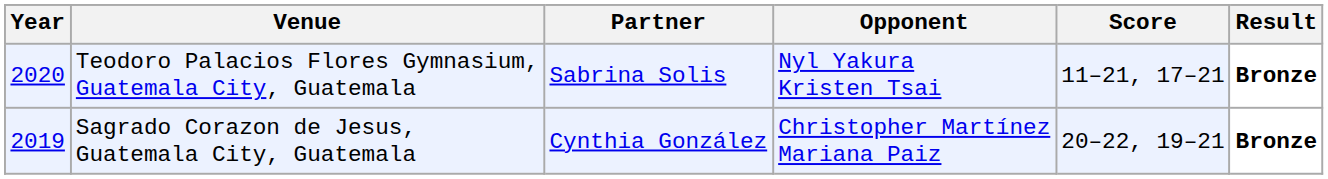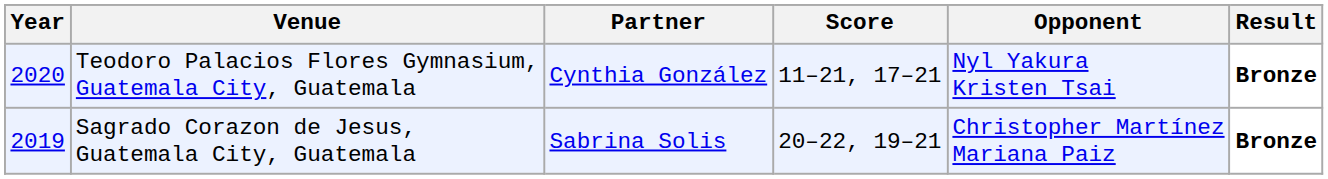 <table class="sortable wikitable" style="font-size: 90%;">
 <tr>
 <th>Year</th>
 <th>Venue</th>
 <th>Partner</th>
+<th>Score</th>
 <th>Opponent</th>
-<th>Score</th>
 <th>Result</th>
 </tr>
 <tr style="background:#ECF2FF">
 <td align="center"><a href='#'>2020</a></td>
 <td align="left">Teodoro Palacios Flores Gymnasium,<br><a href='#'>Guatemala City</a>, Guatemala</td>
-<td align="left"> <a href='#'>Sabrina Solis</a></td>
+<td align="left"> <a href='#'>Cynthia González</a></td>
+<td align="left">11–21, 17–21</td>
 <td align="left"> <a href='#'>Nyl Yakura</a><br> <a href='#'>Kristen Tsai</a></td>
-<td align="left">11–21, 17–21</td>
 <td style="text-align:left; background:white"> <strong>Bronze</strong></td>
 </tr>
 <tr style="background:#ECF2FF">
 <td align="center"><a href='#'>2019</a></td>
 <td align="left">Sagrado Corazon de Jesus,<br>Guatemala City, Guatemala</td>
-<td align="left"> <a href='#'>Cynthia González</a></td>
+<td align="left"> <a href='#'>Sabrina Solis</a></td>
+<td align="left">20–22, 19–21</td>
 <td align="left"> <a href='#'>Christopher Martínez</a><br> <a href='#'>Mariana Paiz</a></td>
-<td align="left">20–22, 19–21</td>
 <td style="text-align:left; background:white"> <strong>Bronze</strong></td>
 </tr>
 </table>
